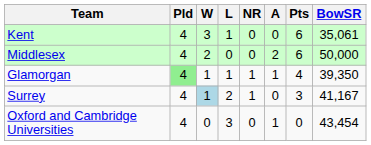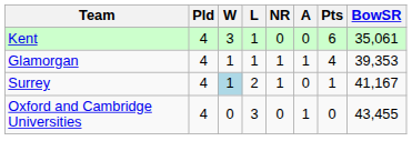 <table class="wikitable" style="text-align: center;">
 <tr>
 <th width=200>Team</th>
 <th width=20>Pld</th>
 <th width=20>W</th>
 <th width=20>L</th>
 <th width=20>NR</th>
 <th width=20>A</th>
 <th width=20>Pts</th>
 <th width=60><a href='#'>BowSR</a></th>
 </tr>
 <tr bgcolor="#ccffcc">
 <td align=left><a href='#'>Kent</a></td>
 <td>4</td>
 <td>3</td>
 <td>1</td>
 <td>0</td>
 <td>0</td>
 <td>6</td>
 <td>35,061</td>
 </tr>
-<tr bgcolor="#ccffcc">
-<td align=left><a href='#'>Middlesex</a></td>
-<td>4</td>
-<td>2</td>
-<td>0</td>
-<td>0</td>
-<td>2</td>
-<td>6</td>
-<td>50,000</td>
-</tr>
 <tr>
 <td align=left><a href='#'>Glamorgan</a></td>
-<td style="background: lightgreen;">4</td>
+<td>4</td>
 <td>1</td>
 <td>1</td>
 <td>1</td>
 <td>1</td>
 <td>4</td>
-<td>39,350</td>
+<td>39,353</td>
 </tr>
 <tr>
 <td align=left><a href='#'>Surrey</a></td>
 <td>4</td>
 <td style="background: lightblue;">1</td>
 <td>2</td>
 <td>1</td>
 <td>0</td>
-<td>3</td>
+<td>1</td>
 <td>41,167</td>
 </tr>
 <tr>
 <td align=left><a href='#'>Oxford and Cambridge Universities</a></td>
 <td>4</td>
 <td>0</td>
 <td>3</td>
 <td>0</td>
 <td>1</td>
 <td>0</td>
-<td>43,454</td>
+<td>43,455</td>
 </tr>
 </table>
